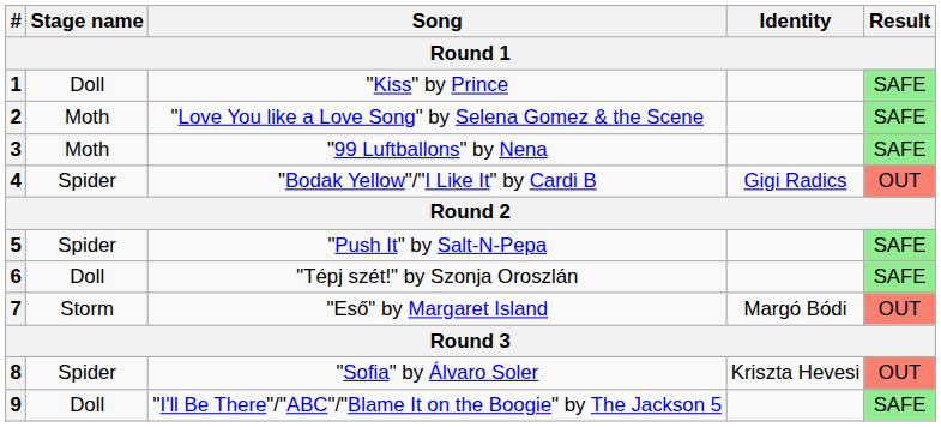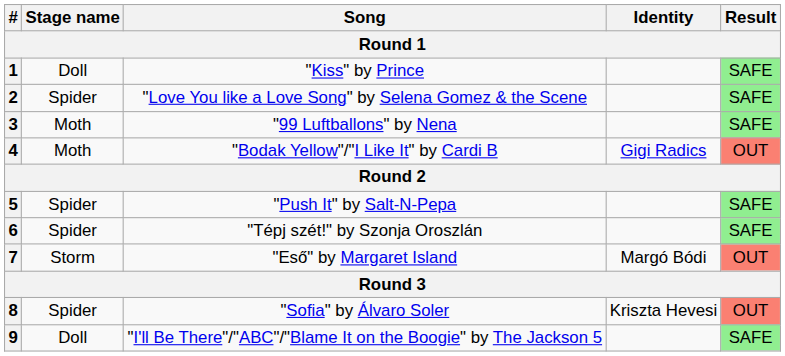 <table class="wikitable plainrowheaders" style="text-align: center;">
 <tr>
 <th>#</th>
 <th>Stage name</th>
 <th>Song</th>
 <th>Identity</th>
 <th>Result</th>
 </tr>
 <tr>
 <th colspan="5">Round 1</th>
 </tr>
 <tr>
 <th>1</th>
 <td>Doll</td>
 <td>"<a href='#'>Kiss</a>" by <a href='#'>Prince</a></td>
 <td></td>
 <td bgcolor=lightgreen>SAFE</td>
 </tr>
 <tr>
 <th>2</th>
-<td>Moth</td>
+<td>Spider</td>
 <td>"<a href='#'>Love You like a Love Song</a>" by <a href='#'>Selena Gomez & the Scene</a></td>
 <td></td>
 <td bgcolor=lightgreen>SAFE</td>
 </tr>
 <tr>
 <th>3</th>
 <td>Moth</td>
 <td>"<a href='#'>99 Luftballons</a>" by <a href='#'>Nena</a></td>
 <td></td>
 <td bgcolor=lightgreen>SAFE</td>
 </tr>
 <tr>
 <th>4</th>
-<td>Spider</td>
+<td>Moth</td>
 <td>"<a href='#'>Bodak Yellow</a>"/"<a href='#'>I Like It</a>" by <a href='#'>Cardi B</a></td>
 <td><a href='#'>Gigi Radics</a></td>
 <td bgcolor=salmon>OUT</td>
 </tr>
 <tr>
 <th colspan="5">Round 2</th>
 </tr>
 <tr>
 <th>5</th>
 <td>Spider</td>
 <td>"<a href='#'>Push It</a>" by <a href='#'>Salt-N-Pepa</a></td>
 <td></td>
 <td bgcolor=lightgreen>SAFE</td>
 </tr>
 <tr>
 <th>6</th>
-<td>Doll</td>
+<td>Spider</td>
 <td>"Tépj szét!" by Szonja Oroszlán</td>
 <td></td>
 <td bgcolor=lightgreen>SAFE</td>
 </tr>
 <tr>
 <th>7</th>
 <td>Storm</td>
 <td>"Eső" by <a href='#'>Margaret Island</a></td>
 <td>Margó Bódi</td>
 <td bgcolor=salmon>OUT</td>
 </tr>
 <tr>
 <th colspan="5">Round 3</th>
 </tr>
 <tr>
 <th>8</th>
 <td>Spider</td>
 <td>"<a href='#'>Sofia</a>" by <a href='#'>Álvaro Soler</a></td>
 <td>Kriszta Hevesi</td>
 <td bgcolor=salmon>OUT</td>
 </tr>
 <tr>
 <th>9</th>
 <td>Doll</td>
 <td>"<a href='#'>I'll Be There</a>"/"<a href='#'>ABC</a>"/"<a href='#'>Blame It on the Boogie</a>" by <a href='#'>The Jackson 5</a></td>
 <td></td>
 <td bgcolor=lightgreen>SAFE</td>
 </tr>
 </table>
